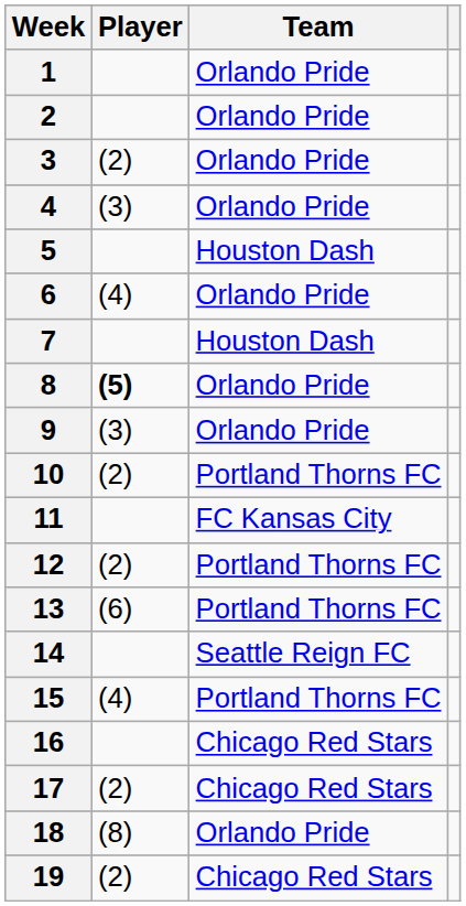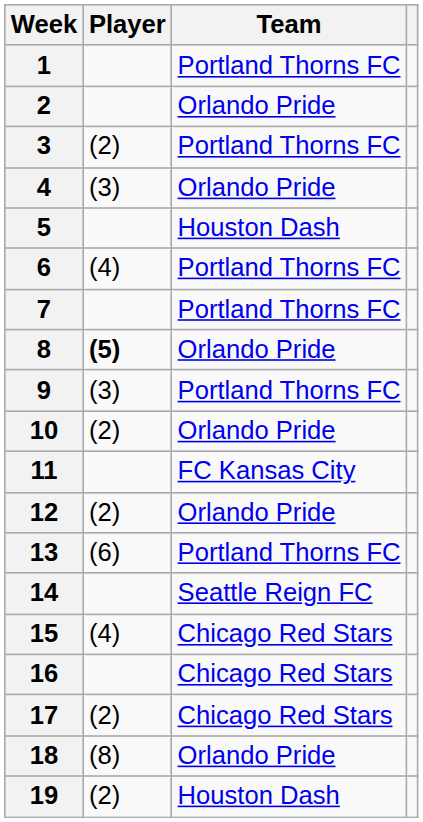 <table class="wikitable sortable">
 <tr>
 <th scope="col">Week</th>
 <th scope="col">Player</th>
 <th scope="col">Team</th>
 <th scope="col"></th>
 </tr>
 <tr>
 <th scope="row">1</th>
 <td> </td>
-<td><a href='#'>Orlando Pride</a></td>
+<td><a href='#'>Portland Thorns FC</a></td>
 <td></td>
 </tr>
 <tr>
 <th scope="row">2</th>
 <td> </td>
 <td><a href='#'>Orlando Pride</a></td>
 <td></td>
 </tr>
 <tr>
 <th scope="row">3</th>
 <td>  (2)</td>
-<td><a href='#'>Orlando Pride</a></td>
+<td><a href='#'>Portland Thorns FC</a></td>
 <td></td>
 </tr>
 <tr>
 <th scope="row">4</th>
 <td>  (3)</td>
 <td><a href='#'>Orlando Pride</a></td>
 <td></td>
 </tr>
 <tr>
 <th scope="row">5</th>
 <td> </td>
 <td><a href='#'>Houston Dash</a></td>
 <td></td>
 </tr>
 <tr>
 <th scope="row">6</th>
 <td>  (4)</td>
-<td><a href='#'>Orlando Pride</a></td>
+<td><a href='#'>Portland Thorns FC</a></td>
 <td></td>
 </tr>
 <tr>
 <th scope="row">7</th>
 <td> </td>
-<td><a href='#'>Houston Dash</a></td>
+<td><a href='#'>Portland Thorns FC</a></td>
 <td></td>
 </tr>
 <tr>
 <th scope="row">8</th>
 <td><strong>  (5)</strong></td>
 <td><a href='#'>Orlando Pride</a></td>
 <td></td>
 </tr>
 <tr>
 <th scope="row">9</th>
 <td>  (3)</td>
-<td><a href='#'>Orlando Pride</a></td>
+<td><a href='#'>Portland Thorns FC</a></td>
 <td></td>
 </tr>
 <tr>
 <th scope="row">10</th>
 <td>  (2)</td>
-<td><a href='#'>Portland Thorns FC</a></td>
+<td><a href='#'>Orlando Pride</a></td>
 <td></td>
 </tr>
 <tr>
 <th scope="row">11</th>
 <td> </td>
 <td><a href='#'>FC Kansas City</a></td>
 <td></td>
 </tr>
 <tr>
 <th scope="row">12</th>
 <td>  (2)</td>
-<td><a href='#'>Portland Thorns FC</a></td>
+<td><a href='#'>Orlando Pride</a></td>
 <td></td>
 </tr>
 <tr>
 <th scope="row">13</th>
 <td>  (6)</td>
 <td><a href='#'>Portland Thorns FC</a></td>
 <td></td>
 </tr>
 <tr>
 <th scope="row">14</th>
 <td> </td>
 <td><a href='#'>Seattle Reign FC</a></td>
 <td></td>
 </tr>
 <tr>
 <th scope="row">15</th>
 <td>  (4)</td>
-<td><a href='#'>Portland Thorns FC</a></td>
+<td><a href='#'>Chicago Red Stars</a></td>
 <td></td>
 </tr>
 <tr>
 <th scope="row">16</th>
 <td> </td>
 <td><a href='#'>Chicago Red Stars</a></td>
 <td></td>
 </tr>
 <tr>
 <th scope="row">17</th>
 <td>  (2)</td>
 <td><a href='#'>Chicago Red Stars</a></td>
 <td></td>
 </tr>
 <tr>
 <th scope="row">18</th>
 <td>  (8)</td>
 <td><a href='#'>Orlando Pride</a></td>
 <td></td>
 </tr>
 <tr>
 <th scope="row">19</th>
 <td>  (2)</td>
-<td><a href='#'>Chicago Red Stars</a></td>
+<td><a href='#'>Houston Dash</a></td>
 <td></td>
 </tr>
 <tr>
 </tr>
 </table>
